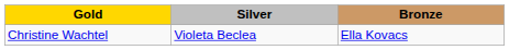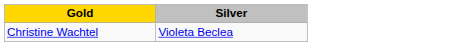 <table class="wikitable" style="text-align:left">
 <tr align="center">
 <td width=200 bgcolor=gold><strong>Gold</strong></td>
 <td width=200 bgcolor=silver><strong>Silver</strong></td>
-<td width=200 bgcolor=CC9966><strong>Bronze</strong></td>
 </tr>
 <tr>
 <td><a href='#'>Christine Wachtel</a><br><em></em></td>
 <td><a href='#'>Violeta Beclea</a><br><em></em></td>
-<td><a href='#'>Ella Kovacs</a><br><em></em></td>
 </tr>
 </table>
